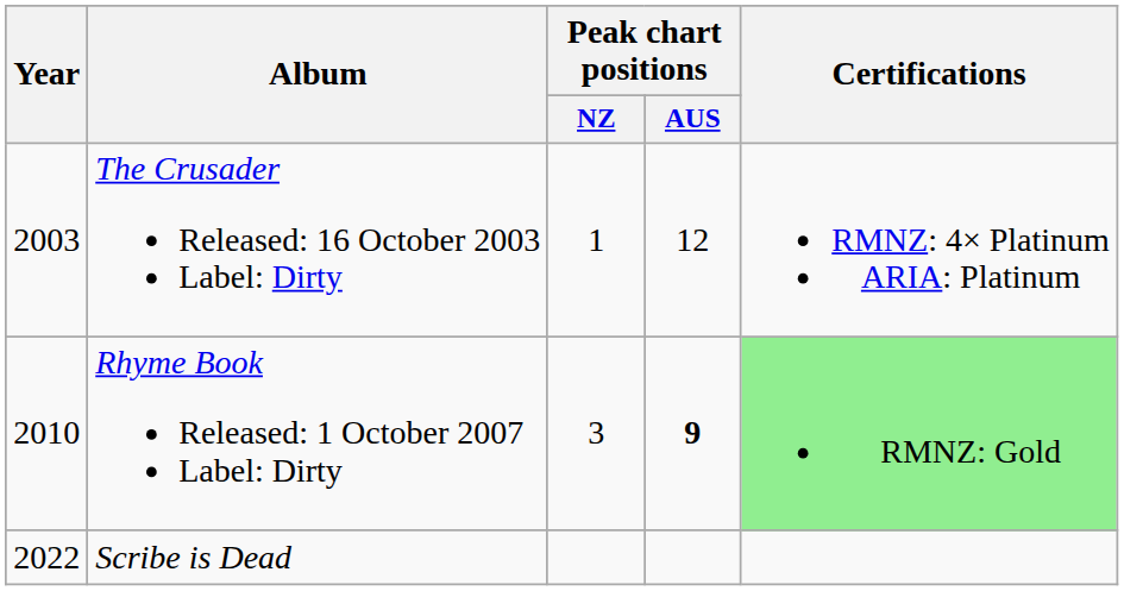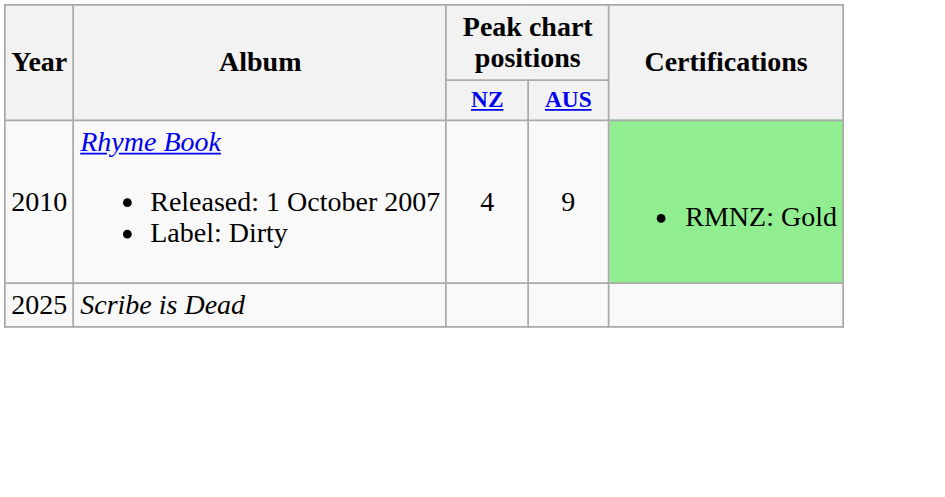 <table class="wikitable" style="text-align:center;">
 <tr>
 <th rowspan="2">Year</th>
 <th rowspan="2">Album</th>
 <th colspan="2">Peak chart positions</th>
 <th rowspan="2">Certifications</th>
 </tr>
 <tr style="font-size:smaller;">
 <th width="40"><a href='#'>NZ</a><br></th>
 <th width="40"><a href='#'>AUS</a><br></th>
 </tr>
 <tr>
-<td>2003</td>
-<td align="left"><em><a href='#'>The Crusader</a></em><br><ul><li>Released: 16 October 2003</li><li>Label: <a href='#'>Dirty</a></li></ul></td>
-<td>1</td>
-<td>12</td>
-<td><br><ul><li><a href='#'>RMNZ</a>: 4× Platinum</li><li><a href='#'>ARIA</a>: Platinum</li></ul></td>
-</tr>
-<tr>
 <td>2010</td>
 <td align="left"><em><a href='#'>Rhyme Book</a></em><br><ul><li>Released: 1 October 2007</li><li>Label: Dirty</li></ul></td>
-<td>3</td>
-<td><strong>9</strong></td>
+<td>4</td>
+<td>9</td>
 <td style="background: lightgreen;"><br><ul><li>RMNZ: Gold</li></ul></td>
 </tr>
 <tr>
-<td>2022</td>
+<td>2025</td>
 <td align="left"><em>Scribe is Dead</em></td>
 <td></td>
 <td></td>
 <td></td>
 </tr>
 </table>
